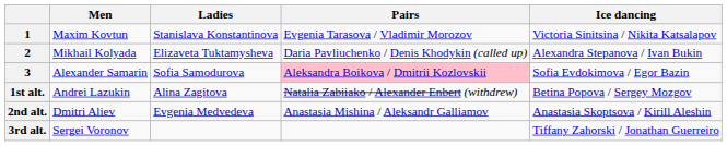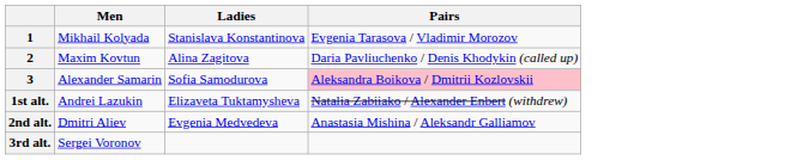 <table class="wikitable">
 <tr>
 <th></th>
 <th>Men</th>
 <th>Ladies</th>
 <th>Pairs</th>
-<th>Ice dancing</th>
 </tr>
 <tr>
 <th>1</th>
-<td><a href='#'>Maxim Kovtun</a></td>
+<td><a href='#'>Mikhail Kolyada</a></td>
 <td><a href='#'>Stanislava Konstantinova</a></td>
 <td><a href='#'>Evgenia Tarasova</a> / <a href='#'>Vladimir Morozov</a></td>
-<td><a href='#'>Victoria Sinitsina</a> / <a href='#'>Nikita Katsalapov</a></td>
 </tr>
 <tr>
 <th>2</th>
-<td><a href='#'>Mikhail Kolyada</a></td>
-<td><a href='#'>Elizaveta Tuktamysheva</a></td>
+<td><a href='#'>Maxim Kovtun</a></td>
+<td><a href='#'>Alina Zagitova</a></td>
 <td><a href='#'>Daria Pavliuchenko</a> / <a href='#'>Denis Khodykin</a> <em>(called up)</em></td>
-<td><a href='#'>Alexandra Stepanova</a> / <a href='#'>Ivan Bukin</a></td>
 </tr>
 <tr>
 <th>3</th>
 <td><a href='#'>Alexander Samarin</a></td>
 <td><a href='#'>Sofia Samodurova</a></td>
 <td style="background: pink;"><a href='#'>Aleksandra Boikova</a> / <a href='#'>Dmitrii Kozlovskii</a></td>
-<td><a href='#'>Sofia Evdokimova</a> / <a href='#'>Egor Bazin</a></td>
 </tr>
 <tr>
 <th>1st alt.</th>
 <td><a href='#'>Andrei Lazukin</a></td>
-<td><a href='#'>Alina Zagitova</a></td>
+<td><a href='#'>Elizaveta Tuktamysheva</a></td>
 <td><s><a href='#'>Natalia Zabiiako</a> / <a href='#'>Alexander Enbert</a></s> <em>(withdrew)</em></td>
-<td><a href='#'>Betina Popova</a> / <a href='#'>Sergey Mozgov</a></td>
 </tr>
 <tr>
 <th>2nd alt.</th>
 <td><a href='#'>Dmitri Aliev</a></td>
 <td><a href='#'>Evgenia Medvedeva</a></td>
 <td><a href='#'>Anastasia Mishina</a> / <a href='#'>Aleksandr Galliamov</a></td>
-<td><a href='#'>Anastasia Skoptsova</a> / <a href='#'>Kirill Aleshin</a></td>
 </tr>
 <tr>
 <th>3rd alt.</th>
 <td><a href='#'>Sergei Voronov</a></td>
 <td></td>
 <td></td>
-<td><a href='#'>Tiffany Zahorski</a> / <a href='#'>Jonathan Guerreiro</a></td>
 </tr>
 </table>
